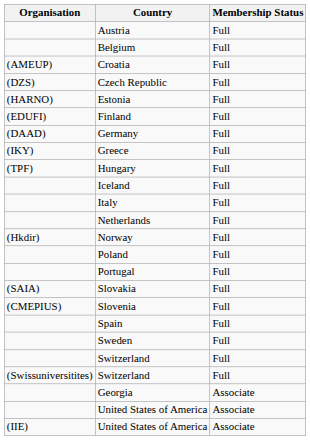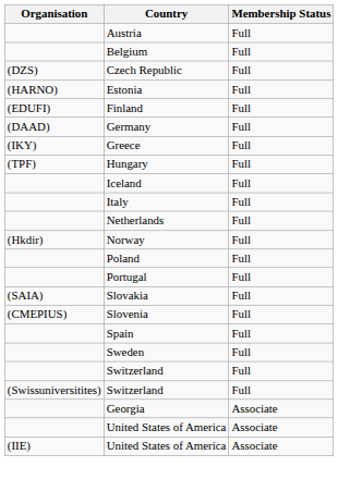 <table class="wikitable sortable">
 <tr>
 <th>Organisation</th>
 <th>Country</th>
 <th>Membership Status</th>
 </tr>
 <tr>
 <td></td>
 <td>Austria</td>
 <td>Full</td>
 </tr>
 <tr>
 <td></td>
 <td>Belgium</td>
-<td>Full</td>
-</tr>
-<tr>
-<td> (AMEUP)</td>
-<td>Croatia</td>
 <td>Full</td>
 </tr>
 <tr>
 <td> (DZS)</td>
 <td>Czech Republic</td>
 <td>Full</td>
 </tr>
 <tr>
 <td> (HARNO)</td>
 <td>Estonia</td>
 <td>Full</td>
 </tr>
 <tr>
 <td> (EDUFI)</td>
 <td>Finland</td>
 <td>Full</td>
 </tr>
 <tr>
 <td> (DAAD)</td>
 <td>Germany</td>
 <td>Full</td>
 </tr>
 <tr>
 <td> (IKY)</td>
 <td>Greece</td>
 <td>Full</td>
 </tr>
 <tr>
 <td> (TPF)</td>
 <td>Hungary</td>
 <td>Full</td>
 </tr>
 <tr>
 <td></td>
 <td>Iceland</td>
 <td>Full</td>
 </tr>
 <tr>
 <td></td>
 <td>Italy</td>
 <td>Full</td>
 </tr>
 <tr>
 <td></td>
 <td>Netherlands</td>
 <td>Full</td>
 </tr>
 <tr>
 <td> (Hkdir)</td>
 <td>Norway</td>
 <td>Full</td>
 </tr>
 <tr>
 <td></td>
 <td>Poland</td>
 <td>Full</td>
 </tr>
 <tr>
 <td></td>
 <td>Portugal</td>
 <td>Full</td>
 </tr>
 <tr>
 <td> (SAIA)</td>
 <td>Slovakia</td>
 <td>Full</td>
 </tr>
 <tr>
 <td> (CMEPIUS)</td>
 <td>Slovenia</td>
 <td>Full</td>
 </tr>
 <tr>
 <td></td>
 <td>Spain</td>
 <td>Full</td>
 </tr>
 <tr>
 <td></td>
 <td>Sweden</td>
 <td>Full</td>
 </tr>
 <tr>
 <td></td>
 <td>Switzerland</td>
 <td>Full</td>
 </tr>
 <tr>
 <td> (Swissuniversitites)</td>
 <td>Switzerland</td>
 <td>Full</td>
 </tr>
 <tr>
 <td></td>
 <td>Georgia</td>
 <td>Associate</td>
 </tr>
 <tr>
 <td></td>
 <td>United States of America</td>
 <td>Associate</td>
 </tr>
 <tr>
 <td> (IIE)</td>
 <td>United States of America</td>
 <td>Associate</td>
 </tr>
 </table>
